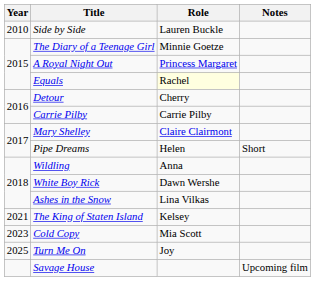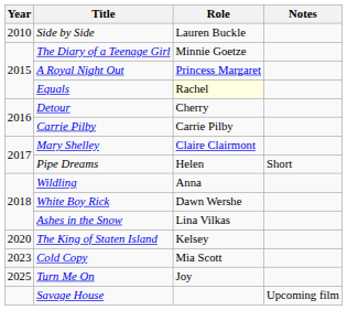 <table class="wikitable sortable">
 <tr>
 <th>Year</th>
 <th>Title</th>
 <th>Role</th>
 <th class="unsortable">Notes</th>
 </tr>
 <tr>
 <td>2010</td>
 <td><em>Side by Side</em></td>
 <td>Lauren Buckle</td>
 <td></td>
 </tr>
 <tr>
 <td rowspan="3">2015</td>
 <td><em><a href='#'>The Diary of a Teenage Girl</a></em></td>
 <td>Minnie Goetze</td>
 <td></td>
 </tr>
 <tr>
 <td><em><a href='#'>A Royal Night Out</a></em></td>
 <td><a href='#'>Princess Margaret</a></td>
 <td></td>
 </tr>
 <tr>
 <td><em><a href='#'>Equals</a></em></td>
 <td style="background: lightyellow;">Rachel</td>
 <td></td>
 </tr>
 <tr>
 <td rowspan="2">2016</td>
 <td><em><a href='#'>Detour</a></em></td>
 <td>Cherry</td>
 <td></td>
 </tr>
 <tr>
 <td><em><a href='#'>Carrie Pilby</a></em></td>
 <td>Carrie Pilby</td>
 <td></td>
 </tr>
 <tr>
 <td rowspan="2">2017</td>
 <td><em><a href='#'>Mary Shelley</a></em></td>
 <td><a href='#'>Claire Clairmont</a></td>
 <td></td>
 </tr>
 <tr>
 <td><em>Pipe Dreams</em></td>
 <td>Helen</td>
 <td>Short</td>
 </tr>
 <tr>
 <td rowspan="3">2018</td>
 <td><em><a href='#'>Wildling</a></em></td>
 <td>Anna</td>
 <td></td>
 </tr>
 <tr>
 <td><em><a href='#'>White Boy Rick</a></em></td>
 <td>Dawn Wershe</td>
 <td></td>
 </tr>
 <tr>
 <td><em><a href='#'>Ashes in the Snow</a></em></td>
 <td>Lina Vilkas</td>
 <td></td>
 </tr>
 <tr>
-<td>2021</td>
+<td>2020</td>
 <td><em><a href='#'>The King of Staten Island</a></em></td>
 <td>Kelsey</td>
 <td></td>
 </tr>
 <tr>
 <td>2023</td>
 <td><em><a href='#'>Cold Copy</a></em></td>
 <td>Mia Scott</td>
 <td></td>
 </tr>
 <tr>
 <td>2025</td>
 <td><em><a href='#'>Turn Me On</a></em></td>
 <td>Joy</td>
 <td></td>
 </tr>
 <tr>
 <td></td>
 <td><a href='#'><em>Savage House</em></a></td>
 <td></td>
 <td>Upcoming film</td>
 </tr>
 </table>
